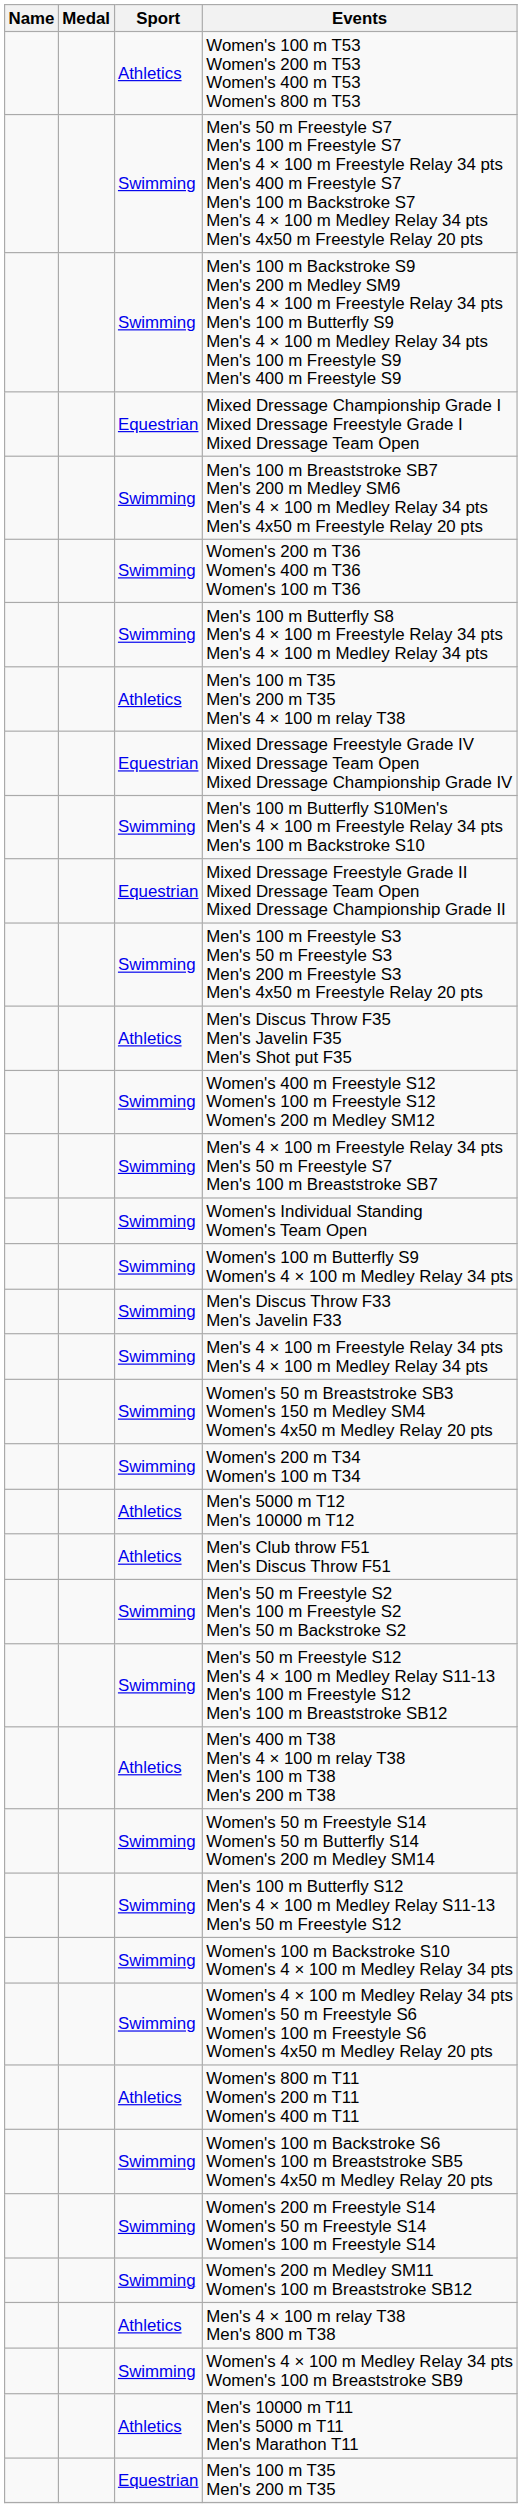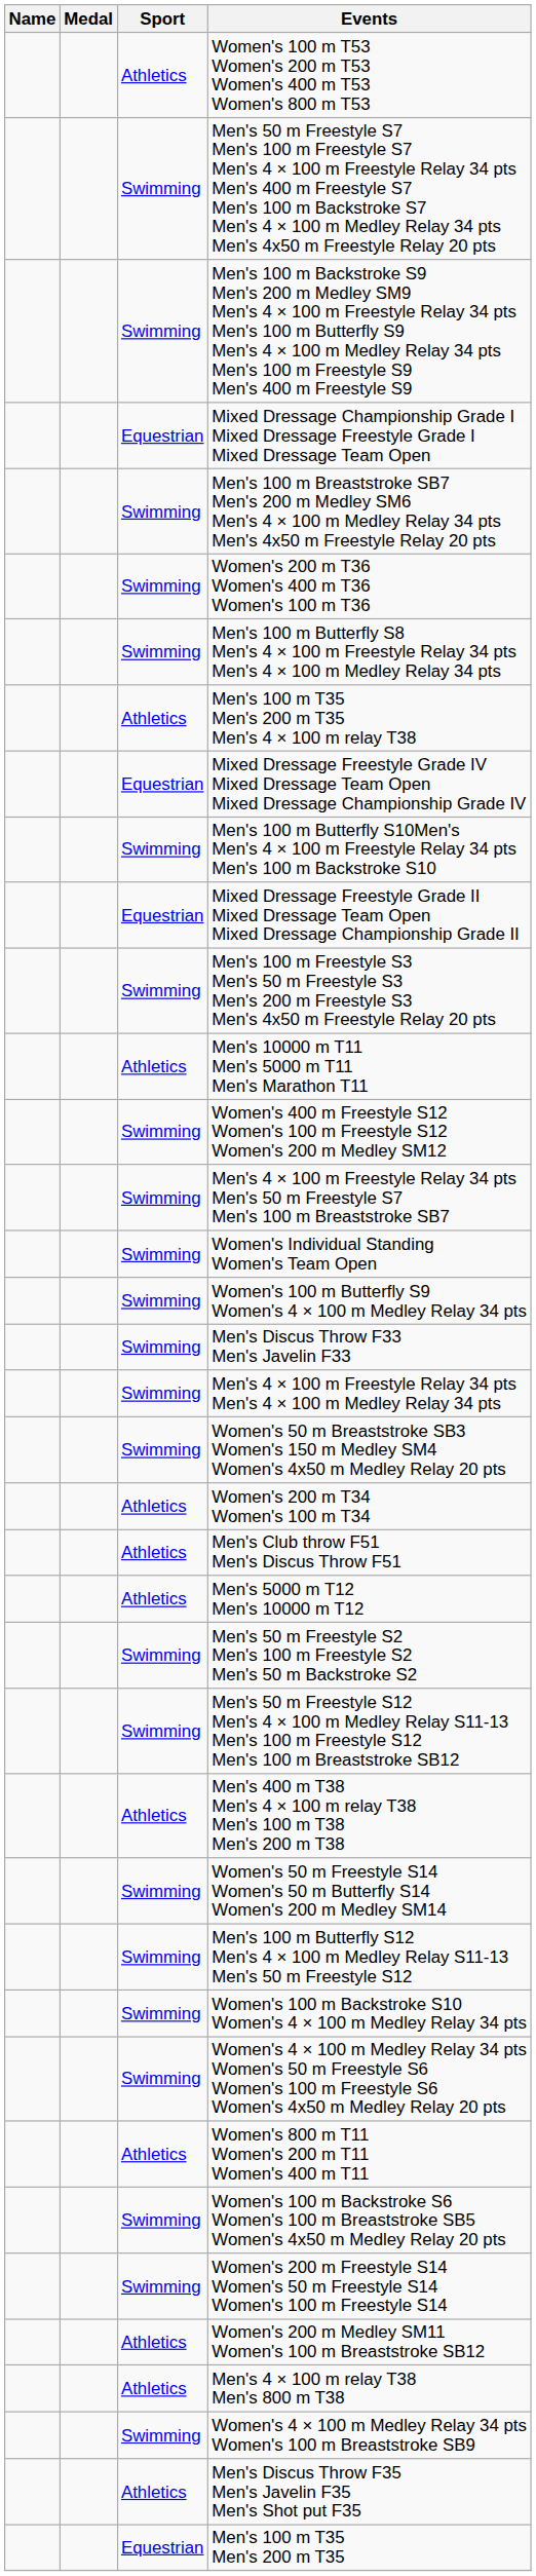 <table class="wikitable sortable" style="font-size:90%">
 <tr>
 <th>Name</th>
 <th>Medal</th>
 <th>Sport</th>
 <th>Events</th>
 </tr>
 <tr>
 <td></td>
 <td>  <br><br><br></td>
 <td><a href='#'>Athletics</a></td>
 <td>Women's 100 m T53<br> Women's 200 m T53<br> Women's 400 m T53 <br> Women's 800 m T53</td>
 </tr>
 <tr>
 <td></td>
 <td>  <br> <br> <br> <br><br><br></td>
 <td><a href='#'>Swimming</a></td>
 <td>Men's 50 m Freestyle S7<br> Men's 100 m Freestyle S7<br> Men's 4 × 100 m Freestyle Relay 34 pts<br> Men's 400 m Freestyle S7<br> Men's 100 m Backstroke S7<br> Men's 4 × 100 m Medley Relay 34 pts<br> Men's 4x50 m Freestyle Relay 20 pts</td>
 </tr>
 <tr>
 <td></td>
 <td>  <br> <br> <br> <br><br><br></td>
 <td><a href='#'>Swimming</a></td>
 <td>Men's 100 m Backstroke S9<br> Men's 200 m Medley SM9<br> Men's 4 × 100 m Freestyle Relay 34 pts<br> Men's 100 m Butterfly S9<br> Men's 4 × 100 m Medley Relay 34 pts<br> Men's 100 m Freestyle S9<br> Men's 400 m Freestyle S9</td>
 </tr>
 <tr>
 <td></td>
 <td>  <br> <br></td>
 <td><a href='#'>Equestrian</a></td>
 <td>Mixed Dressage Championship Grade I<br> Mixed Dressage Freestyle Grade I <br> Mixed Dressage Team Open</td>
 </tr>
 <tr>
 <td></td>
 <td>  <br><br><br></td>
 <td><a href='#'>Swimming</a></td>
 <td>Men's 100 m Breaststroke SB7<br> Men's 200 m Medley SM6<br> Men's 4 × 100 m Medley Relay 34 pts<br> Men's 4x50 m Freestyle Relay 20 pts</td>
 </tr>
 <tr>
 <td></td>
 <td>  <br> <br></td>
 <td><a href='#'>Swimming</a></td>
 <td>Women's 200 m T36<br> Women's 400 m T36<br> Women's 100 m T36</td>
 </tr>
 <tr>
 <td></td>
 <td>  <br> <br></td>
 <td><a href='#'>Swimming</a></td>
 <td>Men's 100 m Butterfly S8<br> Men's 4 × 100 m Freestyle Relay 34 pts<br> Men's 4 × 100 m Medley Relay 34 pts</td>
 </tr>
 <tr>
 <td></td>
 <td>  <br> <br></td>
 <td><a href='#'>Athletics</a></td>
 <td>Men's 100 m T35<br> Men's 200 m T35<br> Men's 4 × 100 m relay T38</td>
 </tr>
 <tr>
 <td></td>
 <td>  <br> <br></td>
 <td><a href='#'>Equestrian</a></td>
 <td>Mixed Dressage Freestyle Grade IV<br> Mixed Dressage Team Open <br> Mixed Dressage Championship Grade IV</td>
 </tr>
 <tr>
 <td></td>
 <td>  <br> <br></td>
 <td><a href='#'>Swimming</a></td>
 <td>Men's 100 m Butterfly S10Men's <br> Men's 4 × 100 m Freestyle Relay 34 pts<br> Men's 100 m Backstroke S10</td>
 </tr>
 <tr>
 <td></td>
 <td>  <br> <br></td>
 <td><a href='#'>Equestrian</a></td>
 <td>Mixed Dressage Freestyle Grade II<br> Mixed Dressage Team Open <br> Mixed Dressage Championship Grade II</td>
 </tr>
 <tr>
 <td></td>
 <td>  <br>  <br> <br></td>
 <td><a href='#'>Swimming</a></td>
 <td>Men's 100 m Freestyle S3<br> Men's 50 m Freestyle S3<br> Men's 200 m Freestyle S3<br> Men's 4x50 m Freestyle Relay 20 pts</td>
 </tr>
 <tr>
 <td></td>
 <td>  <br> <br></td>
 <td><a href='#'>Athletics</a></td>
-<td>Men's Discus Throw F35<br> Men's Javelin F35<br> Men's Shot put F35</td>
+<td>Men's 10000 m T11<br> Men's 5000 m T11 <br> Men's Marathon T11</td>
 </tr>
 <tr>
 <td></td>
 <td>  <br> <br></td>
 <td><a href='#'>Swimming</a></td>
 <td>Women's 400 m Freestyle S12<br>Women's 100 m Freestyle S12<br> Women's 200 m Medley SM12</td>
 </tr>
 <tr>
 <td></td>
 <td>  <br> <br></td>
 <td><a href='#'>Swimming</a></td>
 <td>Men's 4 × 100 m Freestyle Relay 34 pts<br>Men's 50 m Freestyle S7<br> Men's 100 m Breaststroke SB7</td>
 </tr>
 <tr>
 <td></td>
 <td>  <br></td>
 <td><a href='#'>Swimming</a></td>
 <td>Women's Individual Standing <br> Women's Team Open</td>
 </tr>
 <tr>
 <td></td>
 <td>  <br></td>
 <td><a href='#'>Swimming</a></td>
 <td>Women's 100 m Butterfly S9<br> Women's 4 × 100 m Medley Relay 34 pts</td>
 </tr>
 <tr>
 <td></td>
 <td>  <br></td>
 <td><a href='#'>Swimming</a></td>
 <td>Men's Discus Throw F33<br> Men's Javelin F33</td>
 </tr>
 <tr>
 <td></td>
 <td>  <br></td>
 <td><a href='#'>Swimming</a></td>
 <td>Men's 4 × 100 m Freestyle Relay 34 pts<br> Men's 4 × 100 m Medley Relay 34 pts</td>
 </tr>
 <tr>
 <td></td>
 <td>  <br> <br></td>
 <td><a href='#'>Swimming</a></td>
 <td>Women's 50 m Breaststroke SB3<br> Women's 150 m Medley SM4<br> Women's 4x50 m Medley Relay 20 pts</td>
 </tr>
 <tr>
 <td></td>
 <td>  <br></td>
-<td><a href='#'>Swimming</a></td>
+<td><a href='#'>Athletics</a></td>
 <td>Women's 200 m T34<br> Women's 100 m T34</td>
 </tr>
 <tr>
 <td></td>
 <td>  <br></td>
 <td><a href='#'>Athletics</a></td>
-<td>Men's 5000 m T12<br> Men's 10000 m T12</td>
+<td>Men's Club throw F51<br> Men's Discus Throw F51</td>
 </tr>
 <tr>
 <td></td>
 <td>  <br></td>
 <td><a href='#'>Athletics</a></td>
-<td>Men's Club throw F51<br> Men's Discus Throw F51</td>
+<td>Men's 5000 m T12<br> Men's 10000 m T12</td>
 </tr>
 <tr>
 <td></td>
 <td>  <br> <br></td>
 <td><a href='#'>Swimming</a></td>
 <td>Men's 50 m Freestyle S2<br> Men's 100 m Freestyle S2<br> Men's 50 m Backstroke S2</td>
 </tr>
 <tr>
 <td></td>
 <td>  <br> <br> <br></td>
 <td><a href='#'>Swimming</a></td>
 <td>Men's 50 m Freestyle S12<br> Men's 4 × 100 m Medley Relay S11-13<br> Men's 100 m Freestyle S12<br> Men's 100 m Breaststroke SB12</td>
 </tr>
 <tr>
 <td></td>
 <td>  <br> <br> <br></td>
 <td><a href='#'>Athletics</a></td>
 <td>Men's 400 m T38<br> Men's 4 × 100 m relay T38<br> Men's 100 m T38<br> Men's 200 m T38</td>
 </tr>
 <tr>
 <td></td>
 <td>  <br> <br></td>
 <td><a href='#'>Swimming</a></td>
 <td>Women's 50 m Freestyle S14<br> Women's 50 m Butterfly S14<br> Women's 200 m Medley SM14</td>
 </tr>
 <tr>
 <td></td>
 <td>  <br> <br></td>
 <td><a href='#'>Swimming</a></td>
 <td>Men's 100 m Butterfly S12<br> Men's 4 × 100 m Medley Relay S11-13<br> Men's 50 m Freestyle S12</td>
 </tr>
 <tr>
 <td></td>
 <td>  <br></td>
 <td><a href='#'>Swimming</a></td>
 <td>Women's 100 m Backstroke S10<br> Women's 4 × 100 m Medley Relay 34 pts</td>
 </tr>
 <tr>
 <td></td>
 <td>  <br> <br> <br></td>
 <td><a href='#'>Swimming</a></td>
 <td>Women's 4 × 100 m Medley Relay 34 pts<br> Women's 50 m Freestyle S6<br> Women's 100 m Freestyle S6<br> Women's 4x50 m Medley Relay 20 pts</td>
 </tr>
 <tr>
 <td></td>
 <td>  <br> <br></td>
 <td><a href='#'>Athletics</a></td>
 <td>Women's 800 m T11 <br> Women's 200 m T11<br> Women's 400 m T11</td>
 </tr>
 <tr>
 <td></td>
 <td>  <br> <br></td>
 <td><a href='#'>Swimming</a></td>
 <td>Women's 100 m Backstroke S6<br> Women's 100 m Breaststroke SB5<br> Women's 4x50 m Medley Relay 20 pts</td>
 </tr>
 <tr>
 <td></td>
 <td>  <br> <br></td>
 <td><a href='#'>Swimming</a></td>
 <td>Women's 200 m Freestyle S14<br> Women's 50 m Freestyle S14<br> Women's 100 m Freestyle S14</td>
 </tr>
 <tr>
 <td></td>
 <td>  <br></td>
-<td><a href='#'>Swimming</a></td>
+<td><a href='#'>Athletics</a></td>
 <td>Women's 200 m Medley SM11<br> Women's 100 m Breaststroke SB12</td>
 </tr>
 <tr>
 <td></td>
 <td>  <br></td>
 <td><a href='#'>Athletics</a></td>
 <td>Men's 4 × 100 m relay T38<br> Men's 800 m T38</td>
 </tr>
 <tr>
 <td></td>
 <td>  <br></td>
 <td><a href='#'>Swimming</a></td>
 <td>Women's 4 × 100 m Medley Relay 34 pts<br> Women's 100 m Breaststroke SB9</td>
 </tr>
 <tr>
 <td></td>
 <td>  <br> <br></td>
 <td><a href='#'>Athletics</a></td>
-<td>Men's 10000 m T11<br> Men's 5000 m T11 <br> Men's Marathon T11</td>
+<td>Men's Discus Throw F35<br> Men's Javelin F35<br> Men's Shot put F35</td>
 </tr>
 <tr>
 <td></td>
 <td>  <br></td>
 <td><a href='#'>Equestrian</a></td>
 <td>Men's 100 m T35<br> Men's 200 m T35</td>
 </tr>
 <tr>
 </tr>
 </table>
